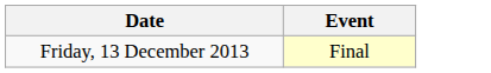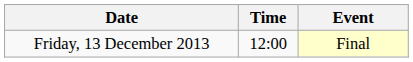 <table class = "wikitable" style="text-align:center;">
 <tr>
 <th width=220>Date</th>
+<th width=50>Time</th>
 <th width=100>Event</th>
 </tr>
 <tr>
 <td>Friday, 13 December 2013</td>
+<td>12:00</td>
 <td bgcolor=ffffcc>Final</td>
 </tr>
 </table>
